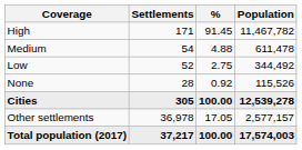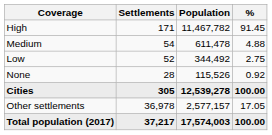 <table class="wikitable" style="font-size: 95%; text-align: right;">
 <tr>
 <th>Coverage</th>
 <th>Settlements</th>
+<th>Population</th>
 <th>%</th>
-<th>Population</th>
 </tr>
 <tr>
 <td style="text-align: left;">High</td>
 <td>171</td>
+<td>11,467,782</td>
 <td>91.45</td>
-<td>11,467,782</td>
 </tr>
 <tr>
 <td style="text-align: left;">Medium</td>
 <td>54</td>
+<td>611,478</td>
 <td>4.88</td>
-<td>611,478</td>
 </tr>
 <tr>
 <td style="text-align: left;">Low</td>
 <td>52</td>
+<td>344,492</td>
 <td>2.75</td>
-<td>344,492</td>
 </tr>
 <tr>
 <td style="text-align: left;">None</td>
 <td>28</td>
+<td>115,526</td>
 <td>0.92</td>
-<td>115,526</td>
 </tr>
 <tr style="font-weight: bold; background: #ececec;">
 <td style="text-align: left;">Cities</td>
 <td>305</td>
+<td>12,539,278</td>
 <td>100.00</td>
-<td>12,539,278</td>
 </tr>
 <tr>
 <td style="text-align: left;">Other settlements</td>
 <td>36,978</td>
+<td>2,577,157</td>
 <td>17.05</td>
-<td>2,577,157</td>
 </tr>
 <tr style="font-weight: bold; background: #ececec;">
 <td style="text-align: left;">Total population (2017)</td>
 <td>37,217</td>
+<td>17,574,003</td>
 <td>100.00</td>
-<td>17,574,003</td>
 </tr>
 </table>
